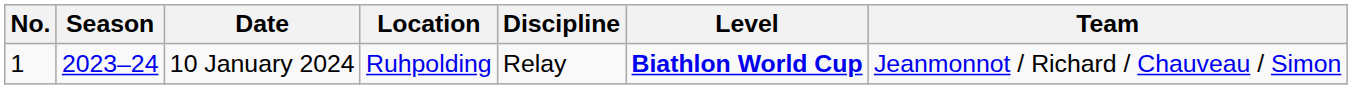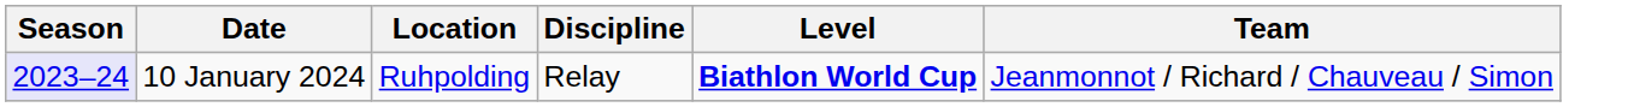 <table class="wikitable">
 <tr>
-<th>No.</th>
 <th>Season</th>
 <th>Date</th>
 <th>Location</th>
 <th>Discipline</th>
 <th>Level</th>
 <th>Team</th>
 </tr>
 <tr>
-<td>1</td>
-<td><a href='#'>2023–24</a></td>
+<td style="background: lavender;"><a href='#'>2023–24</a></td>
 <td>10 January 2024</td>
 <td> <a href='#'>Ruhpolding</a></td>
 <td>Relay</td>
 <td><strong><a href='#'>Biathlon World Cup</a></strong></td>
 <td><a href='#'>Jeanmonnot</a> / Richard / <a href='#'>Chauveau</a> / <a href='#'>Simon</a></td>
 </tr>
 </table>
